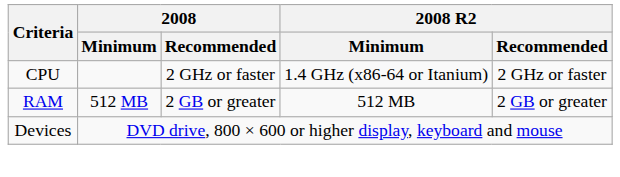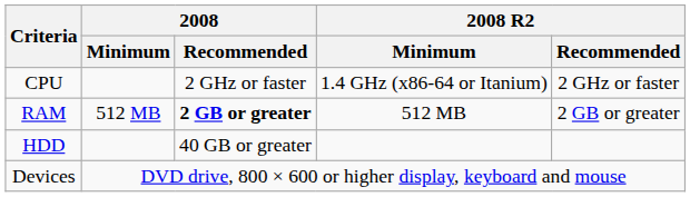 <table class="wikitable" style="margin:auto; text-align:center;">
 <tr>
 <th rowspan=2>Criteria</th>
 <th colspan=2>2008</th>
 <th colspan=2>2008 R2</th>
 </tr>
 <tr>
 <th>Minimum</th>
 <th>Recommended</th>
 <th>Minimum</th>
 <th>Recommended</th>
 </tr>
 <tr>
 <td>CPU</td>
 <td></td>
 <td>2 GHz or faster</td>
 <td>1.4 GHz (x86-64 or Itanium)</td>
 <td>2 GHz or faster</td>
 </tr>
 <tr>
 <td><a href='#'>RAM</a></td>
 <td>512 <a href='#'>MB</a></td>
-<td>2 <a href='#'>GB</a> or greater</td>
+<td><strong>2 <a href='#'>GB</a> or greater</strong></td>
 <td>512 MB</td>
 <td>2 <a href='#'>GB</a> or greater</td>
+</tr>
+<tr>
+<td><a href='#'>HDD</a></td>
+<td></td>
+<td>40 GB or greater</td>
+<td></td>
+<td></td>
 </tr>
 <tr>
 <td>Devices</td>
 <td colspan = "4"><a href='#'>DVD drive</a>, 800 × 600 or higher <a href='#'>display</a>, <a href='#'>keyboard</a> and <a href='#'>mouse</a></td>
 </tr>
 </table>
